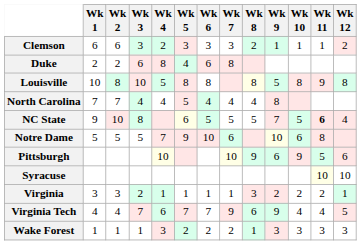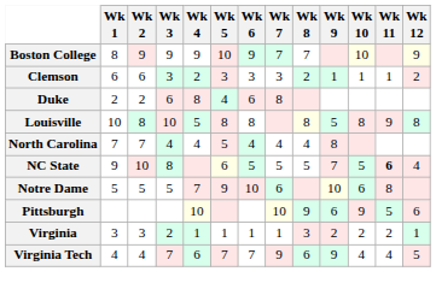 <table class="wikitable" style="white-space:nowrap;font-size:90%;text-align:center;">
 <tr>
 <th style="background:white; border-top-style:hidden; border-left-style:hidden;"> </th>
 <th>Wk<br> 1</th>
 <th>Wk<br>2</th>
 <th>Wk<br>3</th>
 <th>Wk<br>4</th>
 <th>Wk<br>5</th>
 <th>Wk<br>6</th>
 <th>Wk<br>7</th>
 <th>Wk<br>8</th>
 <th>Wk<br>9</th>
 <th>Wk<br>10</th>
 <th>Wk<br>11</th>
 <th>Wk<br>12</th>
+</tr>
+<tr>
+<th style=>Boston College</th>
+<td style="background:#FFF;">8</td>
+<td style="background:#FFE6E6;">9</td>
+<td style="background:#FFF;">9</td>
+<td style="background:#FFF;">9</td>
+<td style="background:#FFE6E6;">10</td>
+<td style="background:#D8FFEB;">9</td>
+<td style="background:#D8FFEB;">7</td>
+<td style="background:#FFF;">7</td>
+<td style="background:#FFE6E6;"></td>
+<td style="background:#FFFFE6;">10</td>
+<td style="background:#FFE6E6;"></td>
+<td style="background:#FFFFE6;">9</td>
 </tr>
 <tr>
 <th style=>Clemson</th>
 <td style="background:#FFF;">6</td>
 <td style="background:#FFF;">6</td>
 <td style="background:#D8FFEB;">3</td>
 <td style="background:#D8FFEB;">2</td>
 <td style="background:#FFE6E6;">3</td>
 <td style="background:#FFF;">3</td>
 <td style="background:#FFF;">3</td>
 <td style="background:#D8FFEB;">2</td>
 <td style="background:#D8FFEB;">1</td>
 <td style="background:#FFF;">1</td>
 <td style="background:#FFF;">1</td>
 <td style="background:#FFE6E6;">2</td>
 </tr>
 <tr>
 <th style=>Duke</th>
 <td style="background:#FFF;">2</td>
 <td style="background:#FFF;">2</td>
 <td style="background:#FFE6E6;">6</td>
 <td style="background:#FFE6E6;">8</td>
 <td style="background:#D8FFEB;">4</td>
 <td style="background:#FFE6E6;">6</td>
 <td style="background:#FFE6E6;">8</td>
 <td style="background:#FFE6E6;"></td>
 <td style="background:#FFF;"></td>
 <td style="background:#FFF;"></td>
 <td style="background:#FFF;"></td>
 <td style="background:#FFF;"></td>
 </tr>
 <tr>
 <th style=>Louisville</th>
 <td style="background:#FFF;">10</td>
 <td style="background:#D8FFEB;">8</td>
 <td style="background:#FFE6E6;">10</td>
 <td style="background:#D8FFEB;">5</td>
 <td style="background:#FFE6E6;">8</td>
 <td style="background:#FFF;">8</td>
 <td style="background:#FFE6E6;"></td>
 <td style="background:#FFFFE6;">8</td>
 <td style="background:#D8FFEB;">5</td>
 <td style="background:#FFE6E6;">8</td>
 <td style="background:#FFE6E6;">9</td>
 <td style="background:#D8FFEB;">8</td>
 </tr>
 <tr>
 <th style=>North Carolina</th>
 <td style="background:#FFF;">7</td>
 <td style="background:#FFF;">7</td>
 <td style="background:#D8FFEB;">4</td>
 <td style="background:#FFF;">4</td>
 <td style="background:#FFE6E6;">5</td>
 <td style="background:#D8FFEB;">4</td>
 <td style="background:#FFF;">4</td>
 <td style="background:#FFF;">4</td>
 <td style="background:#FFE6E6;">8</td>
 <td style="background:#FFE6E6;"></td>
 <td style="background:#FFF;"></td>
 <td style="background:#FFF;"></td>
 </tr>
 <tr>
 <th style=>NC State</th>
 <td style="background:#FFF;">9</td>
 <td style="background:#FFE6E6;">10</td>
 <td style="background:#D8FFEB;">8</td>
 <td style="background:#FFE6E6;"></td>
 <td style="background:#FFFFE6;">6</td>
 <td style="background:#D8FFEB;">5</td>
 <td style="background:#FFF;">5</td>
 <td style="background:#FFF;">5</td>
 <td style="background:#FFE6E6;">7</td>
 <td style="background:#D8FFEB;">5</td>
 <td style="background:#FFE6E6;"><strong>6</strong></td>
 <td style="background:#FFE6E6;">4</td>
 </tr>
 <tr>
 <th style=>Notre Dame</th>
 <td style="background:#FFF;">5</td>
 <td style="background:#FFF;">5</td>
 <td style="background:#FFF;">5</td>
 <td style="background:#FFE6E6;">7</td>
 <td style="background:#FFE6E6;">9</td>
 <td style="background:#FFE6E6;">10</td>
 <td style="background:#D8FFEB;">6</td>
 <td style="background:#FFE6E6;"></td>
 <td style="background:#FFFFE6;">10</td>
 <td style="background:#D8FFEB;">6</td>
 <td style="background:#FFE6E6;">8</td>
 <td style="background:#FFE6E6;"></td>
 </tr>
 <tr>
 <th style=>Pittsburgh</th>
 <td style="background:#FFF;"></td>
 <td style="background:#FFF;"></td>
 <td style="background:#FFF;"></td>
 <td style="background:#FFFFE6;">10</td>
 <td style="background:#FFE6E6;"></td>
 <td style="background:#FFF;"></td>
 <td style="background:#FFFFE6;">10</td>
 <td style="background:#D8FFEB;">9</td>
 <td style="background:#D8FFEB;">6</td>
 <td style="background:#FFE6E6;">9</td>
 <td style="background:#D8FFEB;">5</td>
 <td style="background:#FFE6E6;">6</td>
 </tr>
 <tr>
-<th style=>Syracuse</th>
-<td style="background:#FFF;"></td>
-<td style="background:#FFF;"></td>
-<td style="background:#FFF;"></td>
-<td style="background:#FFF;"></td>
-<td style="background:#FFF;"></td>
-<td style="background:#FFF;"></td>
-<td style="background:#FFF;"></td>
-<td style="background:#FFF;"></td>
-<td style="background:#FFF;"></td>
-<td style="background:#FFF;"></td>
-<td style="background:#FFFFE6;">10</td>
-<td style="background:#FFF;">10</td>
-</tr>
-<tr>
 <th style=>Virginia</th>
 <td style="background:#FFF;">3</td>
 <td style="background:#FFF;">3</td>
 <td style="background:#D8FFEB;">2</td>
 <td style="background:#D8FFEB;">1</td>
 <td style="background:#FFF;">1</td>
 <td style="background:#FFF;">1</td>
 <td style="background:#FFF;">1</td>
 <td style="background:#FFE6E6;">3</td>
 <td style="background:#FFE6E6;">2</td>
 <td style="background:#FFF;">2</td>
 <td style="background:#FFF;">2</td>
 <td style="background:#D8FFEB;">1</td>
 </tr>
 <tr>
 <th style=>Virginia Tech</th>
 <td style="background:#FFF;">4</td>
 <td style="background:#FFF;">4</td>
 <td style="background:#FFE6E6;">7</td>
 <td style="background:#D8FFEB;">6</td>
 <td style="background:#FFE6E6;">7</td>
 <td style="background:#FFF;">7</td>
 <td style="background:#FFE6E6;">9</td>
 <td style="background:#D8FFEB;">6</td>
 <td style="background:#D8FFEB;">9</td>
 <td style="background:#FFF;">4</td>
 <td style="background:#FFF;">4</td>
 <td style="background:#FFE6E6;">5</td>
 </tr>
-<tr>
-<th style=>Wake Forest</th>
-<td style="background:#FFF;">1</td>
-<td style="background:#FFF;">1</td>
-<td style="background:#FFF;">1</td>
-<td style="background:#FFE6E6;">3</td>
-<td style="background:#D8FFEB;">2</td>
-<td style="background:#FFF;">2</td>
-<td style="background:#FFF;">2</td>
-<td style="background:#D8FFEB;">1</td>
-<td style="background:#FFE6E6;">3</td>
-<td style="background:#FFF;">3</td>
-<td style="background:#FFF;">3</td>
-<td style="background:#FFF;">3</td>
-</tr>
 </table>
